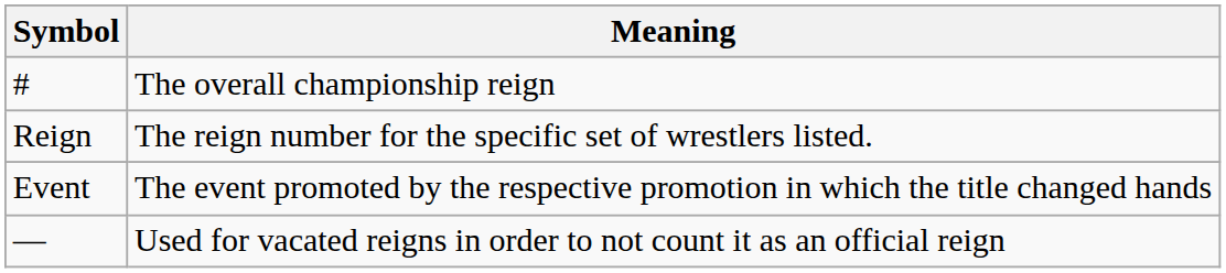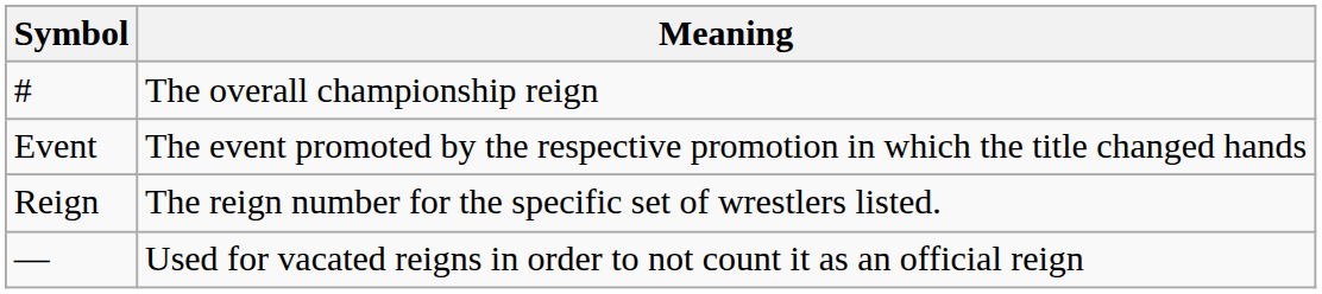 <table class="wikitable">
 <tr>
 <th>Symbol</th>
 <th>Meaning</th>
 </tr>
 <tr>
 <td>#</td>
 <td>The overall championship reign</td>
 </tr>
 <tr>
+<td>Event</td>
+<td>The event promoted by the respective promotion in which the title changed hands</td>
+</tr>
+<tr>
 <td>Reign</td>
 <td>The reign number for the specific set of wrestlers listed.</td>
-</tr>
-<tr>
-<td>Event</td>
-<td>The event promoted by the respective promotion in which the title changed hands</td>
 </tr>
 <tr>
 <td>—</td>
 <td>Used for vacated reigns in order to not count it as an official reign</td>
 </tr>
 </table>
